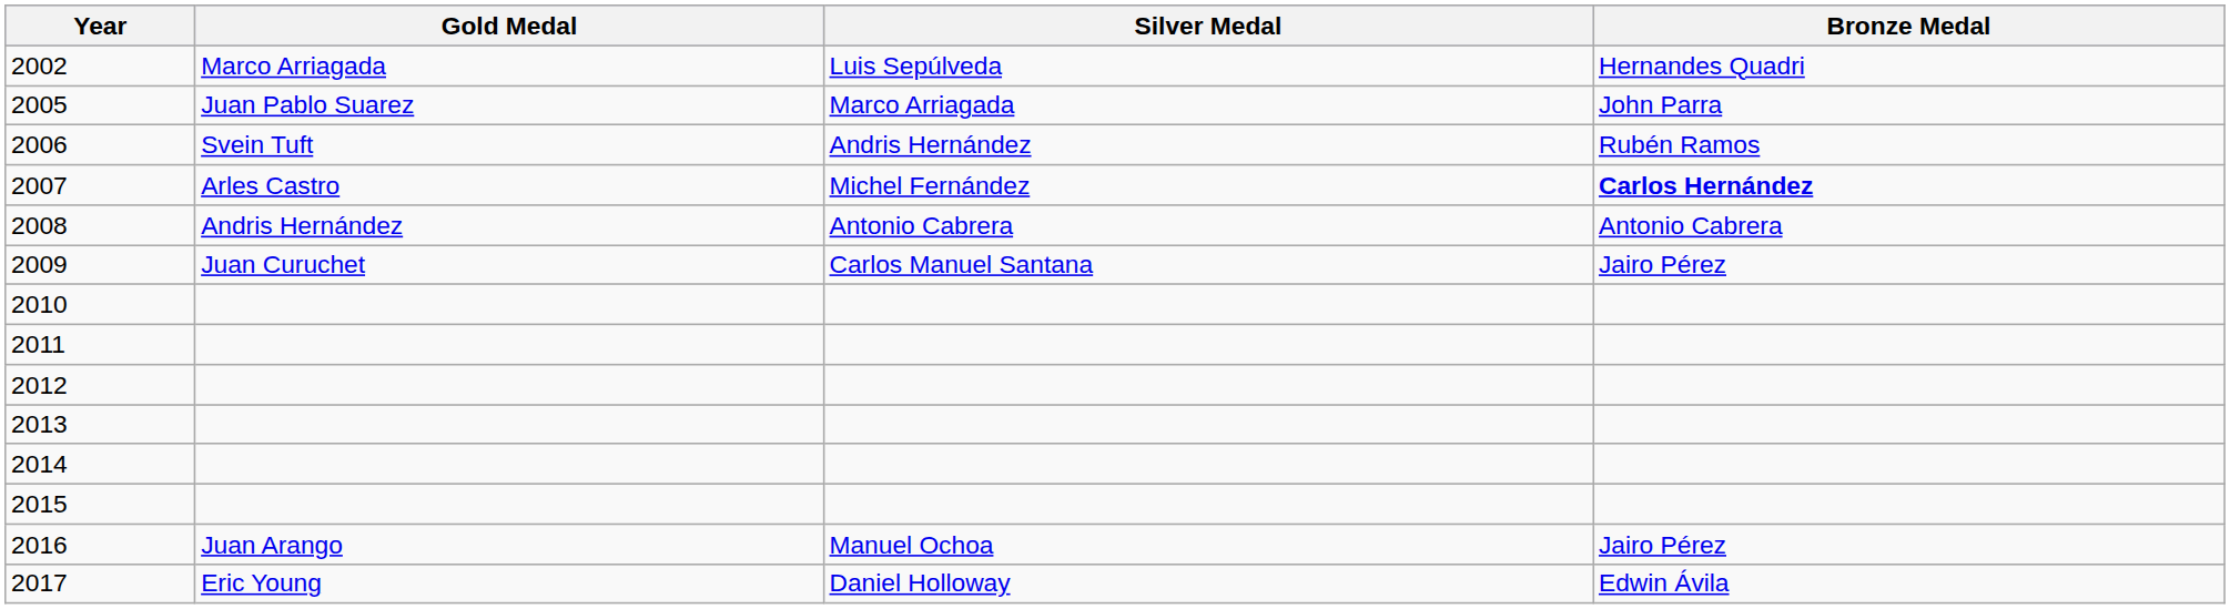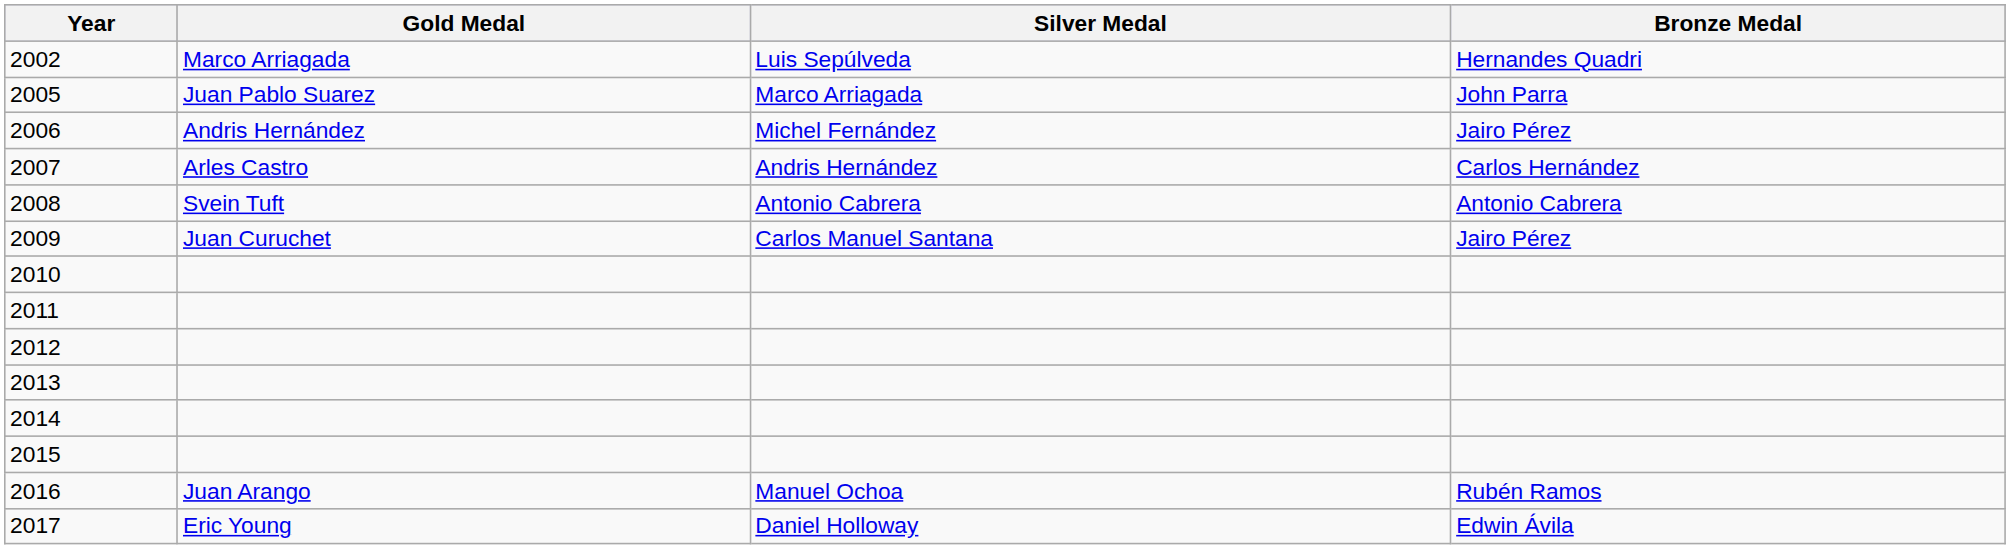 <table class="wikitable"  style="font-size:90%; width:80%;">
 <tr style="background:#ccf;">
 <th>Year</th>
 <th> <strong>Gold Medal</strong></th>
 <th> <strong>Silver Medal</strong></th>
 <th> <strong>Bronze Medal</strong></th>
 </tr>
 <tr>
 <td>2002</td>
 <td> <a href='#'>Marco Arriagada</a></td>
 <td> <a href='#'>Luis Sepúlveda</a></td>
 <td> <a href='#'>Hernandes Quadri</a></td>
 </tr>
 <tr>
 <td>2005</td>
 <td> <a href='#'>Juan Pablo Suarez</a></td>
 <td> <a href='#'>Marco Arriagada</a></td>
 <td> <a href='#'>John Parra</a></td>
 </tr>
 <tr>
 <td>2006</td>
-<td> <a href='#'>Svein Tuft</a></td>
 <td> <a href='#'>Andris Hernández</a></td>
-<td> <a href='#'>Rubén Ramos</a></td>
+<td> <a href='#'>Michel Fernández</a></td>
+<td> <a href='#'>Jairo Pérez</a></td>
 </tr>
 <tr>
 <td>2007</td>
 <td> <a href='#'>Arles Castro</a></td>
-<td> <a href='#'>Michel Fernández</a></td>
-<td><strong> <a href='#'>Carlos Hernández</a></strong></td>
+<td> <a href='#'>Andris Hernández</a></td>
+<td> <a href='#'>Carlos Hernández</a></td>
 </tr>
 <tr>
 <td>2008</td>
-<td> <a href='#'>Andris Hernández</a></td>
+<td> <a href='#'>Svein Tuft</a></td>
 <td> <a href='#'>Antonio Cabrera</a></td>
 <td> <a href='#'>Antonio Cabrera</a></td>
 </tr>
 <tr>
 <td>2009</td>
 <td> <a href='#'>Juan Curuchet</a></td>
 <td> <a href='#'>Carlos Manuel Santana</a></td>
 <td> <a href='#'>Jairo Pérez</a></td>
 </tr>
 <tr>
 <td>2010</td>
 <td></td>
 <td></td>
 <td></td>
 </tr>
 <tr>
 <td>2011</td>
 <td></td>
 <td></td>
 <td></td>
 </tr>
 <tr>
 <td>2012</td>
 <td></td>
 <td></td>
 <td></td>
 </tr>
 <tr>
 <td>2013</td>
 <td></td>
 <td></td>
 <td></td>
 </tr>
 <tr>
 <td>2014</td>
 <td></td>
 <td></td>
 <td></td>
 </tr>
 <tr>
 <td>2015</td>
 <td></td>
 <td></td>
 <td></td>
 </tr>
 <tr>
 <td>2016</td>
 <td> <a href='#'>Juan Arango</a></td>
 <td> <a href='#'>Manuel Ochoa</a></td>
-<td> <a href='#'>Jairo Pérez</a></td>
+<td> <a href='#'>Rubén Ramos</a></td>
 </tr>
 <tr>
 <td>2017</td>
 <td> <a href='#'>Eric Young</a></td>
 <td> <a href='#'>Daniel Holloway</a></td>
 <td> <a href='#'>Edwin Ávila</a></td>
 </tr>
 </table>
